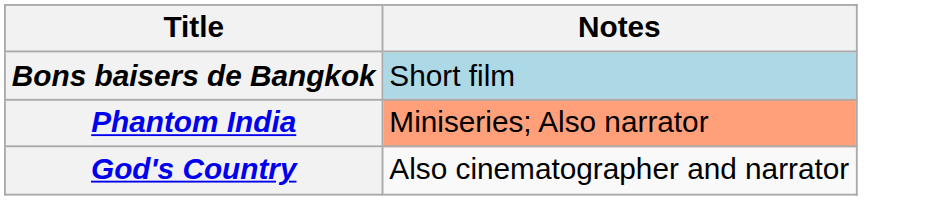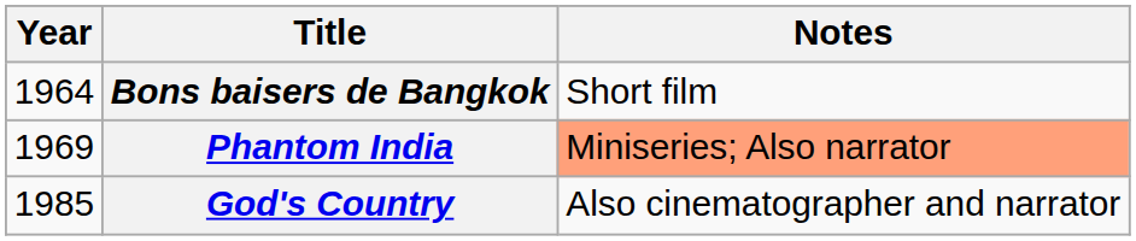 <table class="wikitable plainrowheaders" style="margin-right: 0;">
 <tr>
+<th>Year</th>
 <th>Title</th>
 <th>Notes</th>
 </tr>
 <tr>
+<td>1964</td>
 <th scope="row"><em>Bons baisers de Bangkok</em></th>
-<td style="background: lightblue;">Short film</td>
+<td>Short film</td>
 </tr>
 <tr>
+<td>1969</td>
 <th scope="row"><em><a href='#'>Phantom India</a></em></th>
 <td style="background: lightsalmon;">Miniseries; Also narrator</td>
 </tr>
 <tr>
+<td>1985</td>
 <th scope="row"><em><a href='#'>God's Country</a></em></th>
 <td>Also cinematographer and narrator</td>
 </tr>
 </table>
